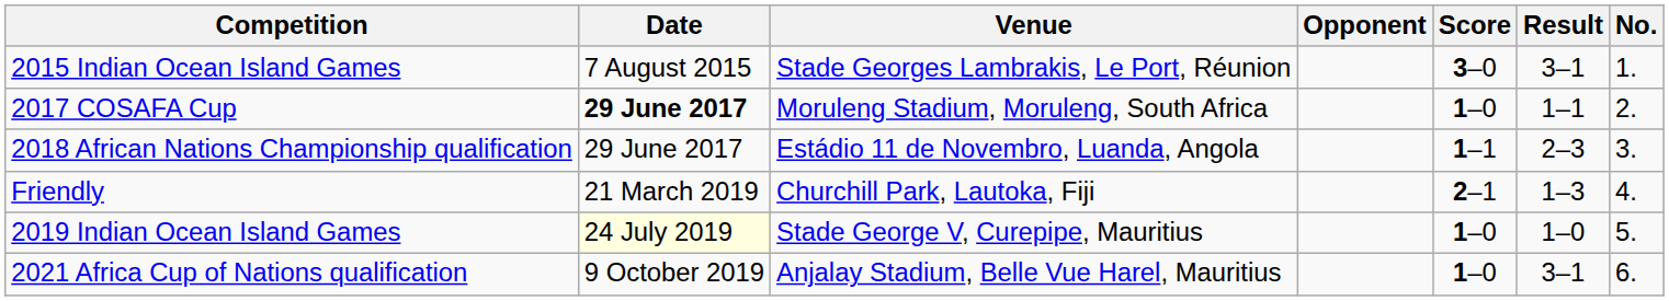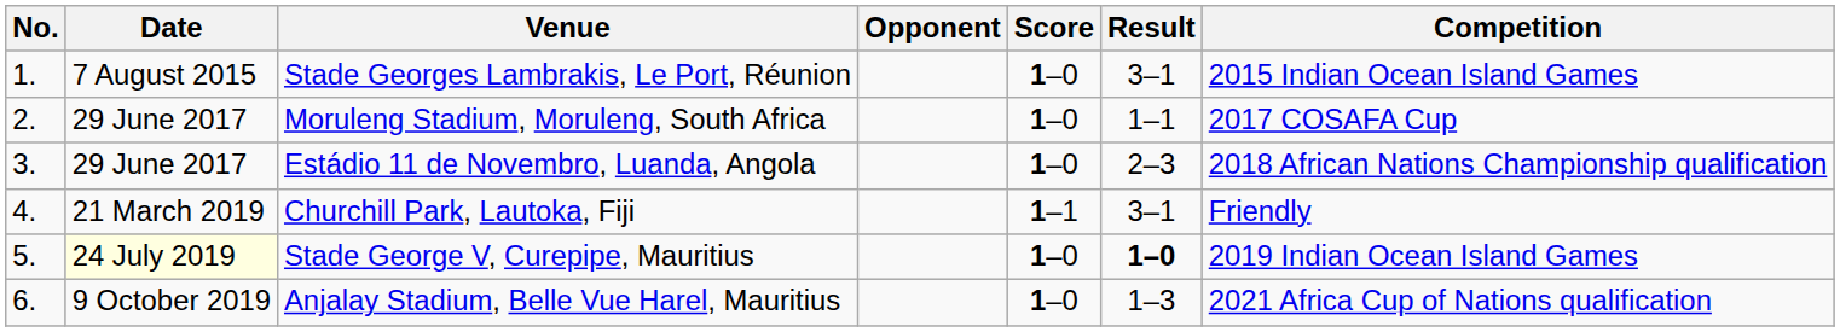 <table class="wikitable" style="font-size:100%;">
 <tr>
-<th>Competition</th>
+<th>No.</th>
 <th>Date</th>
 <th>Venue</th>
 <th>Opponent</th>
 <th>Score</th>
 <th>Result</th>
-<th>No.</th>
+<th>Competition</th>
 </tr>
 <tr>
-<td><a href='#'>2015 Indian Ocean Island Games</a></td>
+<td>1.</td>
 <td>7 August 2015</td>
 <td><a href='#'>Stade Georges Lambrakis</a>, <a href='#'>Le Port</a>, Réunion</td>
 <td></td>
-<td align=center><strong>3</strong>–0</td>
+<td align=center><strong>1</strong>–0</td>
 <td align=center>3–1</td>
-<td>1.</td>
+<td><a href='#'>2015 Indian Ocean Island Games</a></td>
 </tr>
 <tr>
-<td><a href='#'>2017 COSAFA Cup</a></td>
-<td><strong>29 June 2017</strong></td>
+<td>2.</td>
+<td>29 June 2017</td>
 <td><a href='#'>Moruleng Stadium</a>, <a href='#'>Moruleng</a>, South Africa</td>
 <td></td>
 <td align=center><strong>1</strong>–0</td>
 <td align=center>1–1</td>
-<td>2.</td>
+<td><a href='#'>2017 COSAFA Cup</a></td>
 </tr>
 <tr>
-<td><a href='#'>2018 African Nations Championship qualification</a></td>
+<td>3.</td>
 <td>29 June 2017</td>
 <td><a href='#'>Estádio 11 de Novembro</a>, <a href='#'>Luanda</a>, Angola</td>
 <td></td>
-<td align=center><strong>1</strong>–1</td>
+<td align=center><strong>1</strong>–0</td>
 <td align=center>2–3</td>
-<td>3.</td>
+<td><a href='#'>2018 African Nations Championship qualification</a></td>
 </tr>
 <tr>
-<td><a href='#'>Friendly</a></td>
+<td>4.</td>
 <td>21 March 2019</td>
 <td><a href='#'>Churchill Park</a>, <a href='#'>Lautoka</a>, Fiji</td>
 <td></td>
-<td align=center><strong>2</strong>–1</td>
-<td align=center>1–3</td>
-<td>4.</td>
+<td align=center><strong>1</strong>–1</td>
+<td align=center>3–1</td>
+<td><a href='#'>Friendly</a></td>
 </tr>
 <tr>
-<td><a href='#'>2019 Indian Ocean Island Games</a></td>
+<td>5.</td>
 <td style="background: lightyellow;">24 July 2019</td>
 <td><a href='#'>Stade George V</a>, <a href='#'>Curepipe</a>, Mauritius</td>
 <td></td>
 <td align=center><strong>1</strong>–0</td>
-<td align=center>1–0 </td>
-<td>5.</td>
+<td align=center><strong>1–0 </strong></td>
+<td><a href='#'>2019 Indian Ocean Island Games</a></td>
 </tr>
 <tr>
-<td><a href='#'>2021 Africa Cup of Nations qualification</a></td>
+<td>6.</td>
 <td>9 October 2019</td>
 <td><a href='#'>Anjalay Stadium</a>, <a href='#'>Belle Vue Harel</a>, Mauritius</td>
 <td></td>
 <td align=center><strong>1</strong>–0</td>
-<td align=center>3–1</td>
-<td>6.</td>
+<td align=center>1–3</td>
+<td><a href='#'>2021 Africa Cup of Nations qualification</a></td>
 </tr>
 </table>
